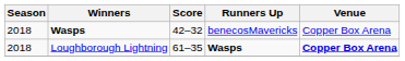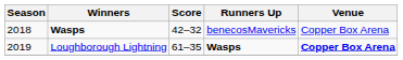 <table class="wikitable collapsible">
 <tr>
 <th>Season</th>
 <th>Winners</th>
 <th>Score</th>
 <th>Runners Up</th>
 <th>Venue</th>
 </tr>
 <tr>
 <td>2018 </td>
 <td><strong>Wasps</strong></td>
 <td>42–32</td>
 <td><a href='#'>benecosMavericks</a></td>
 <td><a href='#'>Copper Box Arena</a></td>
 </tr>
 <tr>
-<td>2018 </td>
+<td>2019 </td>
 <td><a href='#'>Loughborough Lightning</a></td>
 <td>61–35</td>
 <td><strong>Wasps</strong></td>
 <td><strong><a href='#'>Copper Box Arena</a></strong></td>
 </tr>
 <tr>
 </tr>
 </table>
